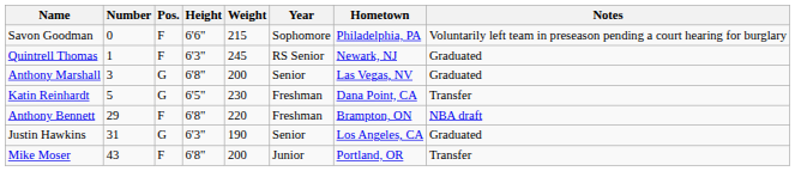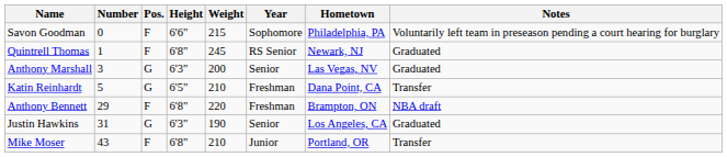 <table class="wikitable sortable" border="1">
 <tr>
 <th>Name</th>
 <th>Number</th>
 <th>Pos.</th>
 <th>Height</th>
 <th>Weight</th>
 <th>Year</th>
 <th>Hometown</th>
 <th class="unsortable">Notes</th>
 </tr>
 <tr>
 <td>Savon Goodman</td>
 <td>0</td>
 <td>F</td>
 <td>6'6"</td>
 <td>215</td>
 <td>Sophomore</td>
 <td><a href='#'>Philadelphia, PA</a></td>
 <td>Voluntarily left team in preseason pending a court hearing for burglary</td>
 </tr>
 <tr>
 <td><a href='#'>Quintrell Thomas</a></td>
 <td>1</td>
 <td>F</td>
-<td>6'3"</td>
+<td>6'8"</td>
 <td>245</td>
 <td>RS Senior</td>
 <td><a href='#'>Newark, NJ</a></td>
 <td>Graduated</td>
 </tr>
 <tr>
 <td><a href='#'>Anthony Marshall</a></td>
 <td>3</td>
 <td>G</td>
-<td>6'8"</td>
+<td>6'3"</td>
 <td>200</td>
 <td>Senior</td>
 <td><a href='#'>Las Vegas, NV</a></td>
 <td>Graduated</td>
 </tr>
 <tr>
 <td><a href='#'>Katin Reinhardt</a></td>
 <td>5</td>
 <td>G</td>
 <td>6'5"</td>
-<td>230</td>
+<td>210</td>
 <td>Freshman</td>
 <td><a href='#'>Dana Point, CA</a></td>
 <td>Transfer</td>
 </tr>
 <tr>
 <td><a href='#'>Anthony Bennett</a></td>
 <td>29</td>
 <td>F</td>
 <td>6'8"</td>
 <td>220</td>
 <td>Freshman</td>
 <td><a href='#'>Brampton, ON</a></td>
 <td><a href='#'>NBA draft</a></td>
 </tr>
 <tr>
 <td>Justin Hawkins</td>
 <td>31</td>
 <td>G</td>
 <td>6'3"</td>
 <td>190</td>
 <td>Senior</td>
 <td><a href='#'>Los Angeles, CA</a></td>
 <td>Graduated</td>
 </tr>
 <tr>
 <td><a href='#'>Mike Moser</a></td>
 <td>43</td>
 <td>F</td>
 <td>6'8"</td>
-<td>200</td>
+<td>210</td>
 <td>Junior</td>
 <td><a href='#'>Portland, OR</a></td>
 <td>Transfer</td>
 </tr>
 </table>
